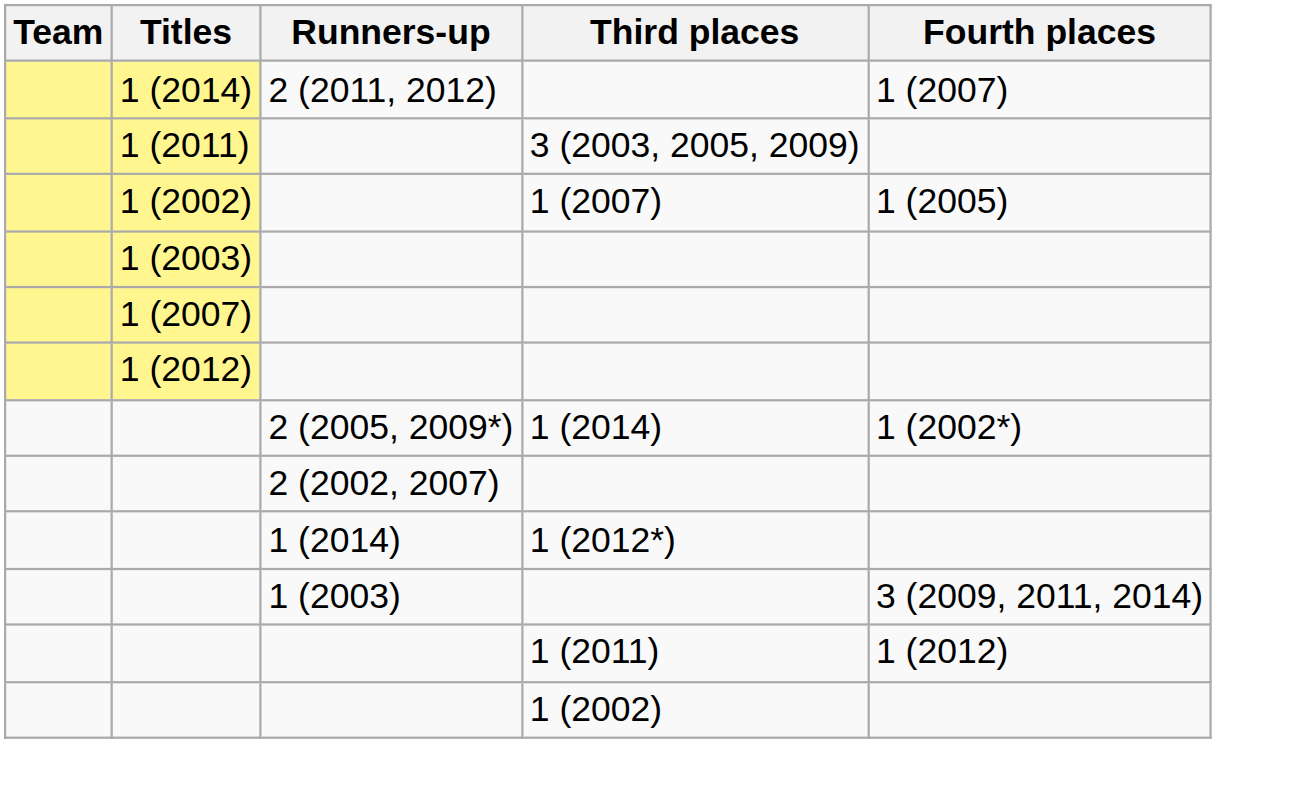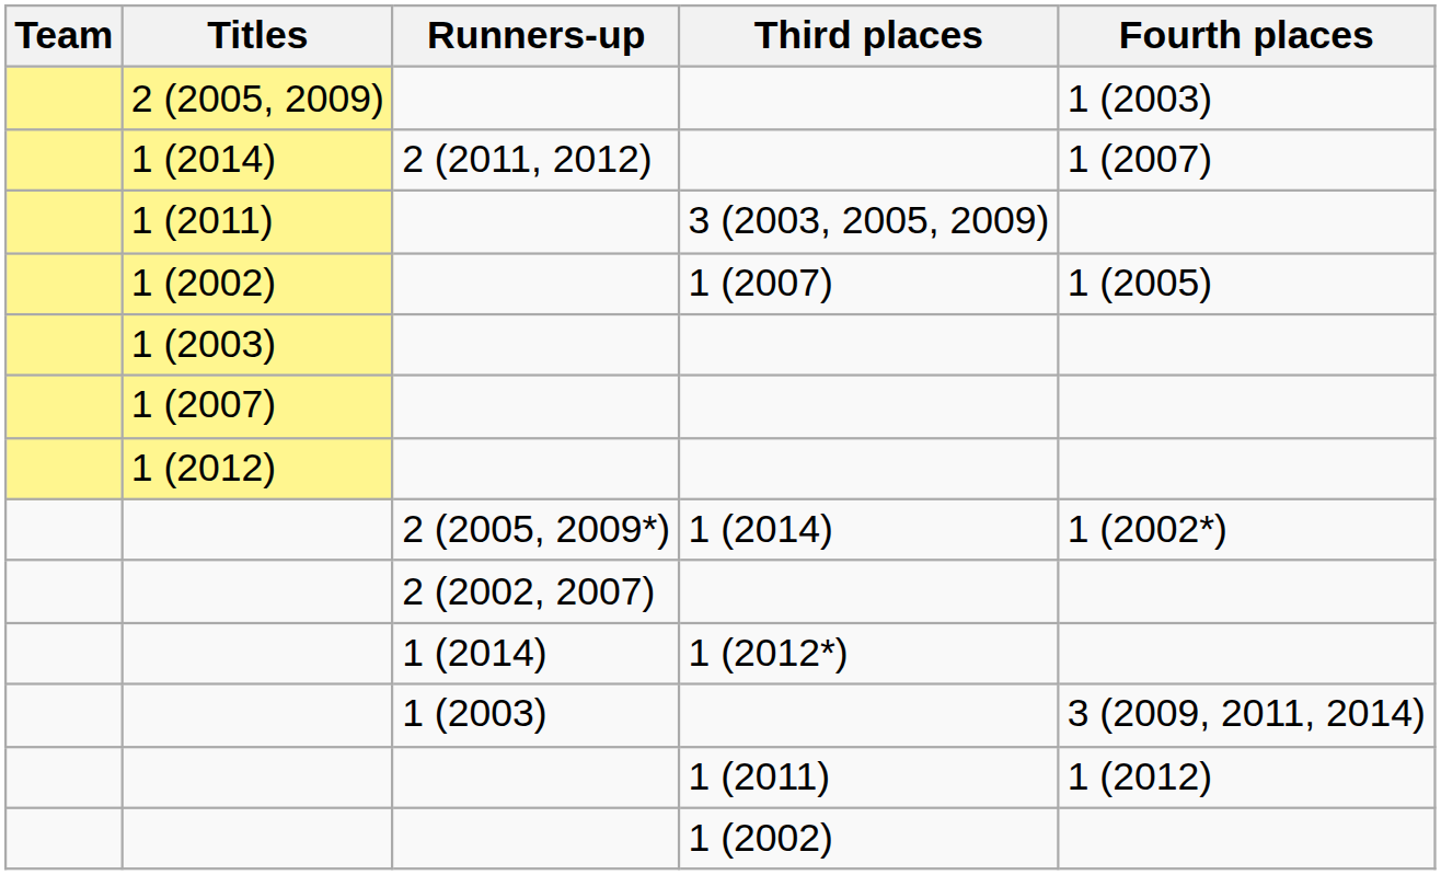 <table class=wikitable>
 <tr>
 <th>Team</th>
 <th>Titles</th>
 <th>Runners-up</th>
 <th>Third places</th>
 <th>Fourth places</th>
+</tr>
+<tr>
+<td style=background:#FFF68F></td>
+<td style=background:#FFF68F>2 (2005, 2009)</td>
+<td></td>
+<td></td>
+<td>1 (2003)</td>
 </tr>
 <tr>
 <td style=background:#FFF68F></td>
 <td style=background:#FFF68F>1 (2014)</td>
 <td>2 (2011, 2012)</td>
 <td></td>
 <td>1 (2007)</td>
 </tr>
 <tr>
 <td style=background:#FFF68F></td>
 <td style=background:#FFF68F>1 (2011)</td>
 <td></td>
 <td>3 (2003, 2005, 2009)</td>
 <td></td>
 </tr>
 <tr>
 <td style=background:#FFF68F></td>
 <td style=background:#FFF68F>1 (2002)</td>
 <td></td>
 <td>1 (2007)</td>
 <td>1 (2005)</td>
 </tr>
 <tr>
 <td style=background:#FFF68F></td>
 <td style=background:#FFF68F>1 (2003)</td>
 <td></td>
 <td></td>
 <td></td>
 </tr>
 <tr>
 <td style=background:#FFF68F></td>
 <td style=background:#FFF68F>1 (2007)</td>
 <td></td>
 <td></td>
 <td></td>
 </tr>
 <tr>
 <td style=background:#FFF68F></td>
 <td style=background:#FFF68F>1 (2012)</td>
 <td></td>
 <td></td>
 <td></td>
 </tr>
 <tr>
 <td></td>
 <td></td>
 <td>2 (2005, 2009*)</td>
 <td>1 (2014)</td>
 <td>1 (2002*)</td>
 </tr>
 <tr>
 <td></td>
 <td></td>
 <td>2 (2002, 2007)</td>
 <td></td>
 <td></td>
 </tr>
 <tr>
 <td></td>
 <td></td>
 <td>1 (2014)</td>
 <td>1 (2012*)</td>
 <td></td>
 </tr>
 <tr>
 <td></td>
 <td></td>
 <td>1 (2003)</td>
 <td></td>
 <td>3 (2009, 2011, 2014)</td>
 </tr>
 <tr>
 <td></td>
 <td></td>
 <td></td>
 <td>1 (2011)</td>
 <td>1 (2012)</td>
 </tr>
 <tr>
 <td></td>
 <td></td>
 <td></td>
 <td>1 (2002)</td>
 <td></td>
 </tr>
 </table>
